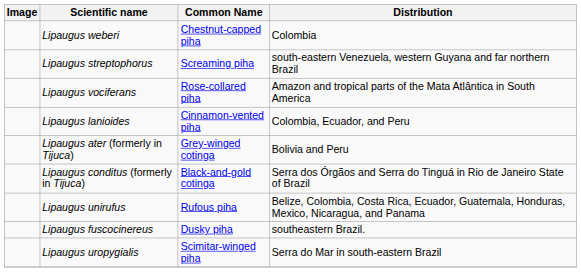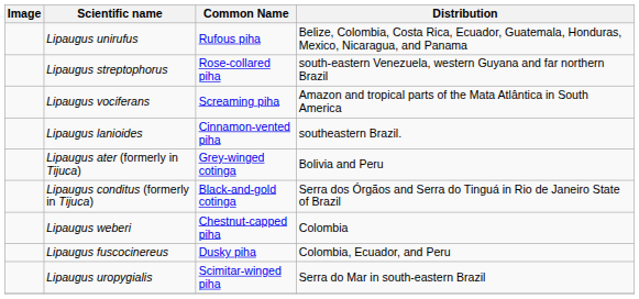 <table class="wikitable">
 <tr>
 <th>Image</th>
 <th>Scientific name</th>
 <th>Common Name</th>
 <th>Distribution</th>
 </tr>
 <tr>
 <td></td>
-<td><em>Lipaugus weberi</em></td>
-<td><a href='#'>Chestnut-capped piha</a></td>
-<td>Colombia</td>
+<td><em>Lipaugus unirufus</em></td>
+<td><a href='#'>Rufous piha</a></td>
+<td>Belize, Colombia, Costa Rica, Ecuador, Guatemala, Honduras, Mexico, Nicaragua, and Panama</td>
 </tr>
 <tr>
 <td></td>
 <td><em>Lipaugus streptophorus</em></td>
-<td><a href='#'>Screaming piha</a></td>
+<td><a href='#'>Rose-collared piha</a></td>
 <td>south-eastern Venezuela, western Guyana and far northern Brazil</td>
 </tr>
 <tr>
 <td></td>
 <td><em>Lipaugus vociferans</em></td>
-<td><a href='#'>Rose-collared piha</a></td>
+<td><a href='#'>Screaming piha</a></td>
 <td>Amazon and tropical parts of the Mata Atlântica in South America</td>
 </tr>
 <tr>
 <td></td>
 <td><em>Lipaugus lanioides</em></td>
 <td><a href='#'>Cinnamon-vented piha</a></td>
-<td>Colombia, Ecuador, and Peru</td>
+<td>southeastern Brazil.</td>
 </tr>
 <tr>
 <td></td>
 <td><em>Lipaugus ater</em> (formerly in <em>Tijuca</em>)</td>
 <td><a href='#'>Grey-winged cotinga</a></td>
 <td>Bolivia and Peru</td>
 </tr>
 <tr>
 <td></td>
 <td><em>Lipaugus conditus</em> (formerly in <em>Tijuca</em>)</td>
 <td><a href='#'>Black-and-gold cotinga</a></td>
 <td>Serra dos Órgãos and Serra do Tinguá in Rio de Janeiro State of Brazil</td>
 </tr>
 <tr>
 <td></td>
-<td><em>Lipaugus unirufus</em></td>
-<td><a href='#'>Rufous piha</a></td>
-<td>Belize, Colombia, Costa Rica, Ecuador, Guatemala, Honduras, Mexico, Nicaragua, and Panama</td>
+<td><em>Lipaugus weberi</em></td>
+<td><a href='#'>Chestnut-capped piha</a></td>
+<td>Colombia</td>
 </tr>
 <tr>
 <td></td>
 <td><em>Lipaugus fuscocinereus</em></td>
 <td><a href='#'>Dusky piha</a></td>
-<td>southeastern Brazil.</td>
+<td>Colombia, Ecuador, and Peru</td>
 </tr>
 <tr>
 <td></td>
 <td><em>Lipaugus uropygialis</em></td>
 <td><a href='#'>Scimitar-winged piha</a></td>
 <td>Serra do Mar in south-eastern Brazil</td>
 </tr>
 <tr>
 </tr>
 </table>
